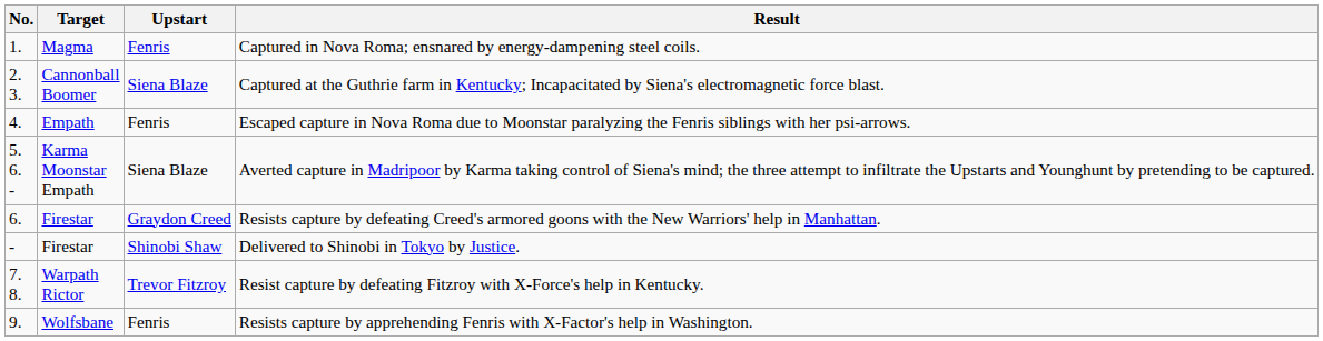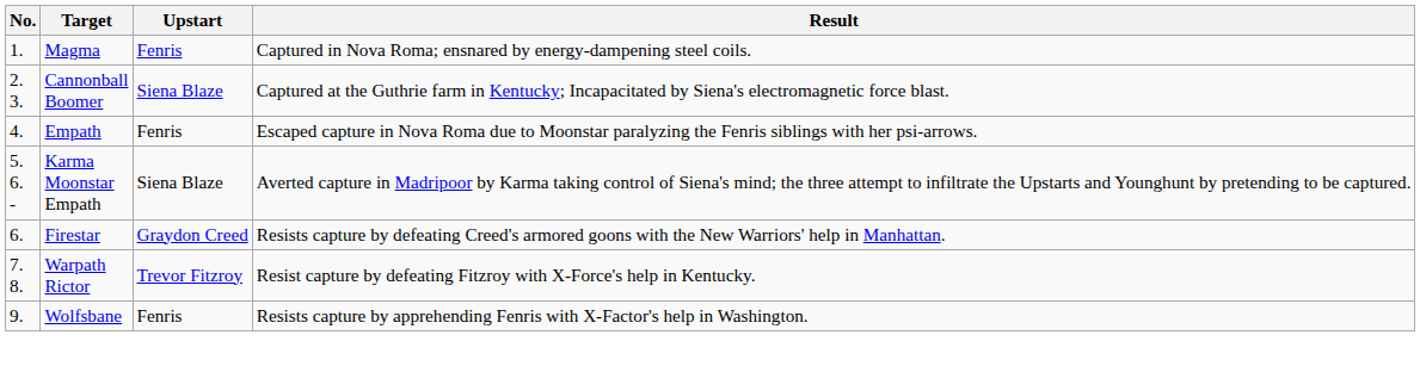 <table class="wikitable" style="font-size: 95%;">
 <tr>
 <th>No.</th>
 <th>Target</th>
 <th>Upstart</th>
 <th>Result</th>
 </tr>
 <tr>
 <td>1.</td>
 <td><a href='#'>Magma</a></td>
 <td><a href='#'>Fenris</a></td>
 <td>Captured in Nova Roma; ensnared by energy-dampening steel coils.</td>
 </tr>
 <tr>
 <td>2. <br> 3.</td>
 <td><a href='#'>Cannonball</a> <br> <a href='#'>Boomer</a></td>
 <td><a href='#'>Siena Blaze</a></td>
 <td>Captured at the Guthrie farm in <a href='#'>Kentucky</a>; Incapacitated by Siena's electromagnetic force blast.</td>
 </tr>
 <tr>
 <td>4.</td>
 <td><a href='#'>Empath</a></td>
 <td>Fenris</td>
 <td>Escaped capture in Nova Roma due to Moonstar paralyzing the Fenris siblings with her psi-arrows.</td>
 </tr>
 <tr>
 <td>5. <br> 6. <br> -</td>
 <td><a href='#'>Karma</a> <br> <a href='#'>Moonstar</a> <br> Empath</td>
 <td>Siena Blaze</td>
 <td>Averted capture in <a href='#'>Madripoor</a> by Karma taking control of Siena's mind; the three attempt to infiltrate the Upstarts and Younghunt by pretending to be captured.</td>
 </tr>
 <tr>
 <td>6.</td>
 <td><a href='#'>Firestar</a></td>
 <td><a href='#'>Graydon Creed</a></td>
 <td>Resists capture by defeating Creed's armored goons with the New Warriors' help in <a href='#'>Manhattan</a>.</td>
 </tr>
 <tr>
-<td>-</td>
-<td>Firestar</td>
-<td><a href='#'>Shinobi Shaw</a></td>
-<td>Delivered to Shinobi in <a href='#'>Tokyo</a> by <a href='#'>Justice</a>.</td>
-</tr>
-<tr>
 <td>7. <br> 8.</td>
 <td><a href='#'>Warpath</a> <br> <a href='#'>Rictor</a></td>
 <td><a href='#'>Trevor Fitzroy</a></td>
 <td>Resist capture by defeating Fitzroy with X-Force's help in Kentucky.</td>
 </tr>
 <tr>
 <td>9.</td>
 <td><a href='#'>Wolfsbane</a></td>
 <td>Fenris</td>
 <td>Resists capture by apprehending Fenris with X-Factor's help in Washington.</td>
 </tr>
 </table>
